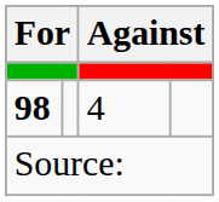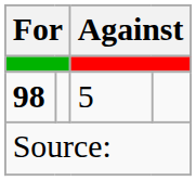 <table class=wikitable style=text-align:right->
 <tr>
 <th colspan=2>For</th>
 <th colspan=2>Against</th>
 </tr>
 <tr>
 <th colspan=2 style="background-color: #00b300"></th>
 <th colspan=2 style="background-color: #ff0000"></th>
 </tr>
 <tr>
 <td><strong>98</strong></td>
 <td><strong></strong></td>
-<td>4</td>
+<td>5</td>
 <td></td>
 </tr>
 <tr>
 <td style="text-align:left;" colspan=8>Source:</td>
 </tr>
 </table>
